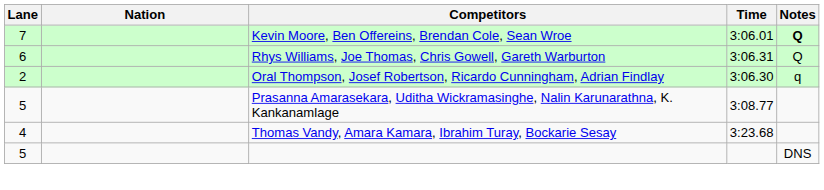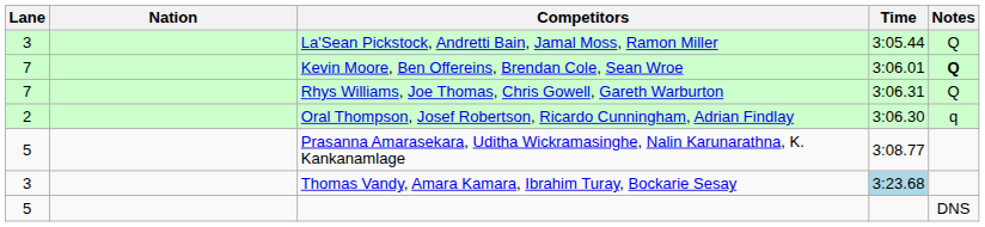 <table class="wikitable sortable" width=75% style="text-align:center; font-size:95%">
 <tr>
 <th width=15>Lane</th>
 <th width=300>Nation</th>
 <th width=700>Competitors</th>
 <th width=15>Time</th>
 <th width=15>Notes</th>
 </tr>
 <tr bgcolor=ccffcc>
+<td>3</td>
+<td align=left></td>
+<td align=left><a href='#'>La'Sean Pickstock</a>, <a href='#'>Andretti Bain</a>, <a href='#'>Jamal Moss</a>, <a href='#'>Ramon Miller</a></td>
+<td>3:05.44</td>
+<td>Q</td>
+</tr>
+<tr bgcolor=ccffcc>
 <td>7</td>
 <td align=left></td>
 <td align=left><a href='#'>Kevin Moore</a>, <a href='#'>Ben Offereins</a>, <a href='#'>Brendan Cole</a>, <a href='#'>Sean Wroe</a></td>
 <td>3:06.01</td>
 <td><strong>Q</strong></td>
 </tr>
 <tr bgcolor=ccffcc>
-<td>6</td>
+<td>7</td>
 <td align=left></td>
 <td align=left><a href='#'>Rhys Williams</a>, <a href='#'>Joe Thomas</a>, <a href='#'>Chris Gowell</a>, <a href='#'>Gareth Warburton</a></td>
 <td>3:06.31</td>
 <td>Q</td>
 </tr>
 <tr bgcolor=ccffcc>
 <td>2</td>
 <td align=left></td>
 <td align=left><a href='#'>Oral Thompson</a>, <a href='#'>Josef Robertson</a>, <a href='#'>Ricardo Cunningham</a>, <a href='#'>Adrian Findlay</a></td>
 <td>3:06.30</td>
 <td>q</td>
 </tr>
 <tr>
 <td>5</td>
 <td align=left></td>
 <td align=left><a href='#'>Prasanna Amarasekara</a>, <a href='#'>Uditha Wickramasinghe</a>, <a href='#'>Nalin Karunarathna</a>, K. Kankanamlage</td>
 <td>3:08.77</td>
 <td></td>
 </tr>
 <tr>
-<td>4</td>
+<td>3</td>
 <td align=left></td>
 <td align=left><a href='#'>Thomas Vandy</a>, <a href='#'>Amara Kamara</a>, <a href='#'>Ibrahim Turay</a>, <a href='#'>Bockarie Sesay</a></td>
-<td>3:23.68</td>
+<td style="background: lightblue;">3:23.68</td>
 <td></td>
 </tr>
 <tr>
 <td>5</td>
 <td align=left></td>
 <td align=left></td>
 <td></td>
 <td>DNS</td>
 </tr>
 </table>
